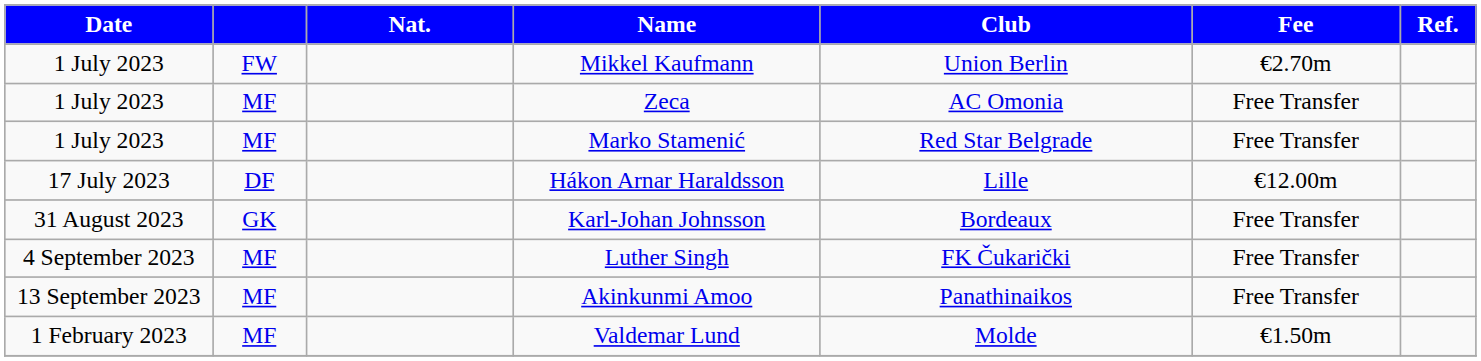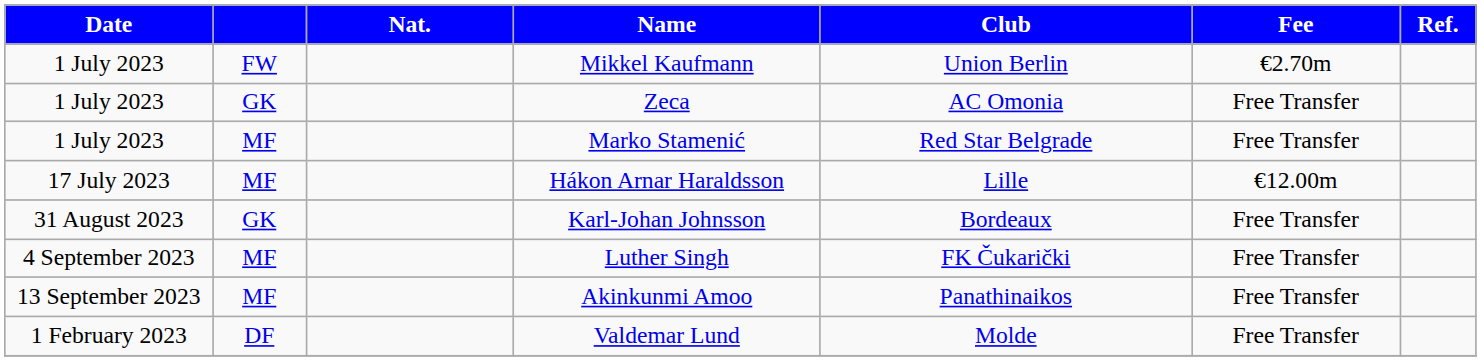 <table class="wikitable" style="text-align:center; font-size:90%">
 <tr>
 <th style="background:#0000FF; color:#fff; width:120px;">Date</th>
 <th style="background:#0000FF; color:#fff; width:50px;"></th>
 <th style="background:#0000FF; color:#fff; width:120px;">Nat.</th>
 <th style="background:#0000FF; color:#fff; width:180px;">Name</th>
 <th style="background:#0000FF; color:#fff; width:220px;">Club</th>
 <th style="background:#0000FF; color:#fff; width:120px;">Fee</th>
 <th style="background:#0000FF; color:#fff; width:40px;">Ref.</th>
 </tr>
 <tr>
 <td>1 July 2023</td>
 <td><a href='#'>FW</a></td>
 <td></td>
 <td><a href='#'>Mikkel Kaufmann</a></td>
 <td> <a href='#'>Union Berlin</a></td>
 <td>€2.70m</td>
 <td></td>
 </tr>
 <tr>
 <td>1 July 2023</td>
-<td><a href='#'>MF</a></td>
+<td><a href='#'>GK</a></td>
 <td></td>
 <td><a href='#'>Zeca</a></td>
 <td> <a href='#'>AC Omonia</a></td>
 <td>Free Transfer</td>
 <td></td>
 </tr>
 <tr>
 <td>1 July 2023</td>
 <td><a href='#'>MF</a></td>
 <td></td>
 <td><a href='#'>Marko Stamenić</a></td>
 <td> <a href='#'>Red Star Belgrade</a></td>
 <td>Free Transfer</td>
 <td></td>
 </tr>
 <tr>
 <td>17 July 2023</td>
-<td><a href='#'>DF</a></td>
+<td><a href='#'>MF</a></td>
 <td></td>
 <td><a href='#'>Hákon Arnar Haraldsson</a></td>
 <td> <a href='#'>Lille</a></td>
 <td>€12.00m</td>
 <td></td>
 </tr>
 <tr>
 <td>31 August 2023</td>
 <td><a href='#'>GK</a></td>
 <td></td>
 <td><a href='#'>Karl-Johan Johnsson</a></td>
 <td> <a href='#'>Bordeaux</a></td>
 <td>Free Transfer</td>
 <td></td>
 </tr>
 <tr>
 <td>4 September 2023</td>
 <td><a href='#'>MF</a></td>
 <td></td>
 <td><a href='#'>Luther Singh</a></td>
 <td> <a href='#'>FK Čukarički</a></td>
 <td>Free Transfer</td>
 <td></td>
 </tr>
 <tr>
 <td>13 September 2023</td>
 <td><a href='#'>MF</a></td>
 <td></td>
 <td><a href='#'>Akinkunmi Amoo</a></td>
 <td> <a href='#'>Panathinaikos</a></td>
 <td>Free Transfer</td>
 <td></td>
 </tr>
 <tr>
 <td>1 February 2023</td>
-<td><a href='#'>MF</a></td>
+<td><a href='#'>DF</a></td>
 <td></td>
 <td><a href='#'>Valdemar Lund</a></td>
 <td> <a href='#'>Molde</a></td>
-<td>€1.50m</td>
+<td>Free Transfer</td>
 <td></td>
 </tr>
 <tr>
 </tr>
 </table>
